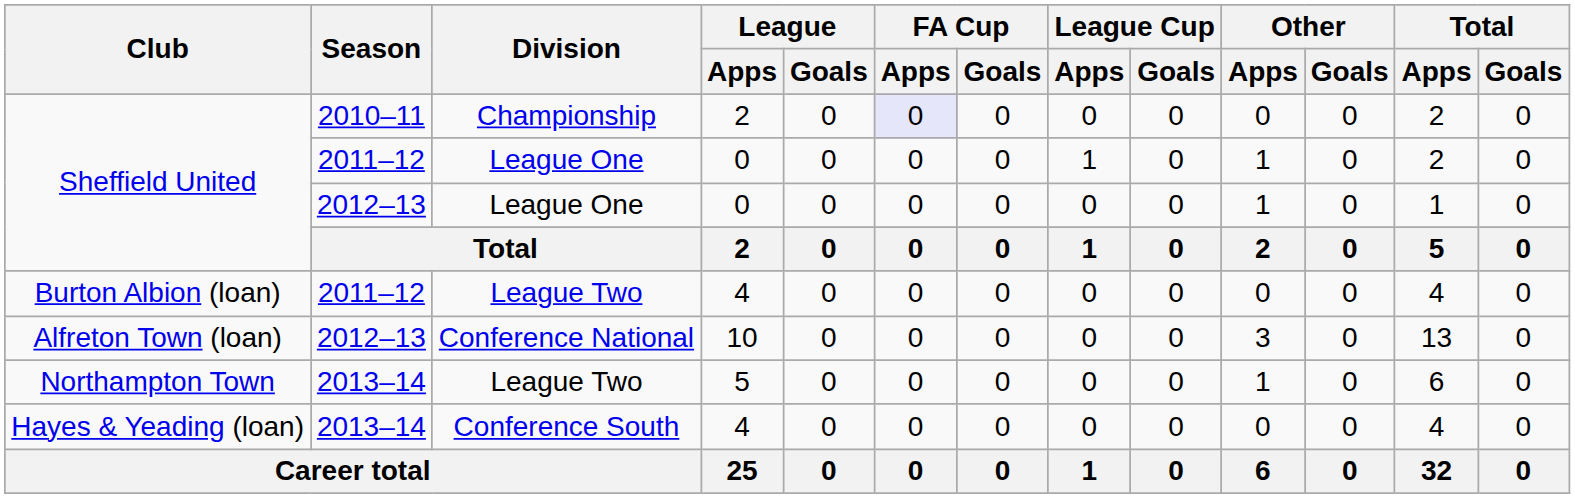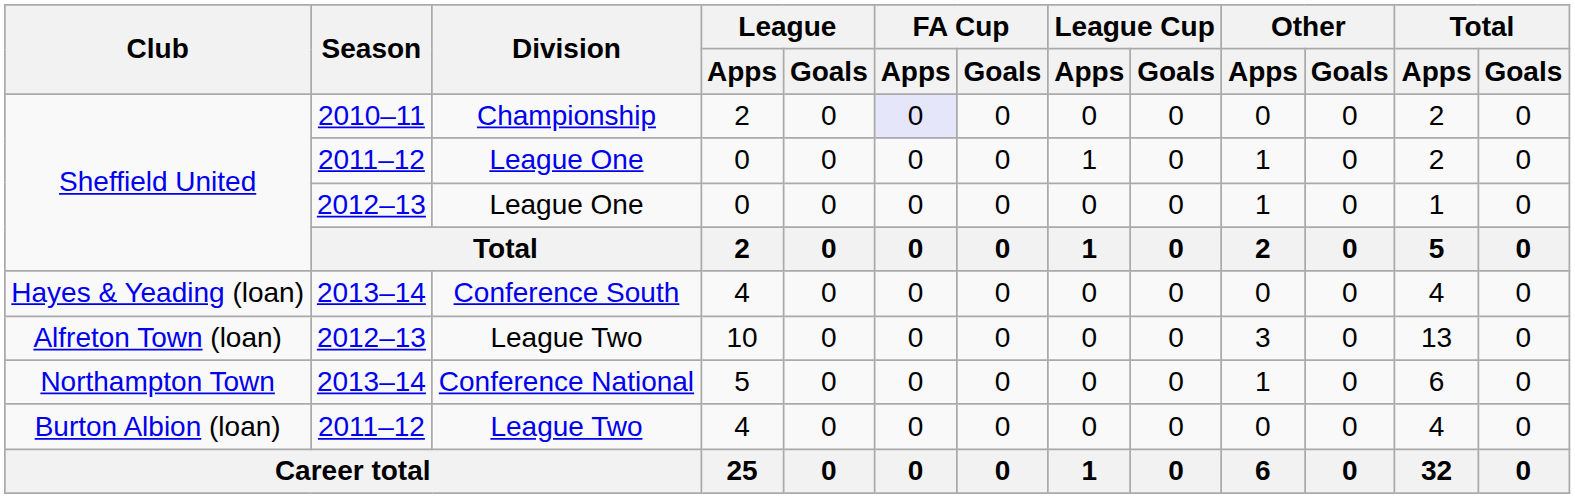 <table class="wikitable" style="text-align: center;">
 <tr>
 <th rowspan="2">Club</th>
 <th rowspan="2">Season</th>
 <th rowspan="2">Division</th>
 <th colspan="2">League</th>
 <th colspan="2">FA Cup</th>
 <th colspan="2">League Cup</th>
 <th colspan="2">Other</th>
 <th colspan="2">Total</th>
 </tr>
 <tr>
 <th>Apps</th>
 <th>Goals</th>
 <th>Apps</th>
 <th>Goals</th>
 <th>Apps</th>
 <th>Goals</th>
 <th>Apps</th>
 <th>Goals</th>
 <th>Apps</th>
 <th>Goals</th>
 </tr>
 <tr>
 <td rowspan="4"><a href='#'>Sheffield United</a></td>
 <td><a href='#'>2010–11</a></td>
 <td><a href='#'>Championship</a></td>
 <td>2</td>
 <td>0</td>
 <td style="background: lavender;">0</td>
 <td>0</td>
 <td>0</td>
 <td>0</td>
 <td>0</td>
 <td>0</td>
 <td>2</td>
 <td>0</td>
 </tr>
 <tr>
 <td><a href='#'>2011–12</a></td>
 <td><a href='#'>League One</a></td>
 <td>0</td>
 <td>0</td>
 <td>0</td>
 <td>0</td>
 <td>1</td>
 <td>0</td>
 <td>1</td>
 <td>0</td>
 <td>2</td>
 <td>0</td>
 </tr>
 <tr>
 <td><a href='#'>2012–13</a></td>
 <td>League One</td>
 <td>0</td>
 <td>0</td>
 <td>0</td>
 <td>0</td>
 <td>0</td>
 <td>0</td>
 <td>1</td>
 <td>0</td>
 <td>1</td>
 <td>0</td>
 </tr>
 <tr>
 <th colspan="2">Total</th>
 <th>2</th>
 <th>0</th>
 <th>0</th>
 <th>0</th>
 <th>1</th>
 <th>0</th>
 <th>2</th>
 <th>0</th>
 <th>5</th>
 <th>0</th>
 </tr>
 <tr>
-<td><a href='#'>Burton Albion</a> (loan)</td>
-<td><a href='#'>2011–12</a></td>
-<td><a href='#'>League Two</a></td>
+<td><a href='#'>Hayes & Yeading</a> (loan)</td>
+<td><a href='#'>2013–14</a></td>
+<td><a href='#'>Conference South</a></td>
 <td>4</td>
 <td>0</td>
 <td>0</td>
 <td>0</td>
 <td>0</td>
 <td>0</td>
 <td>0</td>
 <td>0</td>
 <td>4</td>
 <td>0</td>
 </tr>
 <tr>
 <td><a href='#'>Alfreton Town</a> (loan)</td>
 <td><a href='#'>2012–13</a></td>
-<td><a href='#'>Conference National</a></td>
+<td>League Two</td>
 <td>10</td>
 <td>0</td>
 <td>0</td>
 <td>0</td>
 <td>0</td>
 <td>0</td>
 <td>3</td>
 <td>0</td>
 <td>13</td>
 <td>0</td>
 </tr>
 <tr>
 <td><a href='#'>Northampton Town</a></td>
 <td><a href='#'>2013–14</a></td>
-<td>League Two</td>
+<td><a href='#'>Conference National</a></td>
 <td>5</td>
 <td>0</td>
 <td>0</td>
 <td>0</td>
 <td>0</td>
 <td>0</td>
 <td>1</td>
 <td>0</td>
 <td>6</td>
 <td>0</td>
 </tr>
 <tr>
-<td><a href='#'>Hayes & Yeading</a> (loan)</td>
-<td><a href='#'>2013–14</a></td>
-<td><a href='#'>Conference South</a></td>
+<td><a href='#'>Burton Albion</a> (loan)</td>
+<td><a href='#'>2011–12</a></td>
+<td><a href='#'>League Two</a></td>
 <td>4</td>
 <td>0</td>
 <td>0</td>
 <td>0</td>
 <td>0</td>
 <td>0</td>
 <td>0</td>
 <td>0</td>
 <td>4</td>
 <td>0</td>
 </tr>
 <tr>
 <th colspan="3">Career total</th>
 <th>25</th>
 <th>0</th>
 <th>0</th>
 <th>0</th>
 <th>1</th>
 <th>0</th>
 <th>6</th>
 <th>0</th>
 <th>32</th>
 <th>0</th>
 </tr>
 </table>
